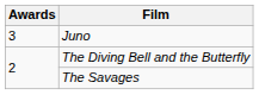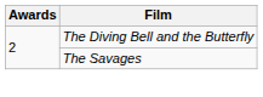 <table class="wikitable">
 <tr>
 <th>Awards</th>
 <th>Film</th>
-</tr>
-<tr>
-<td>3</td>
-<td><em>Juno</em></td>
 </tr>
 <tr>
 <td rowspan="2">2</td>
 <td><em>The Diving Bell and the Butterfly</em></td>
 </tr>
 <tr>
 <td><em>The Savages</em></td>
 </tr>
 </table>
